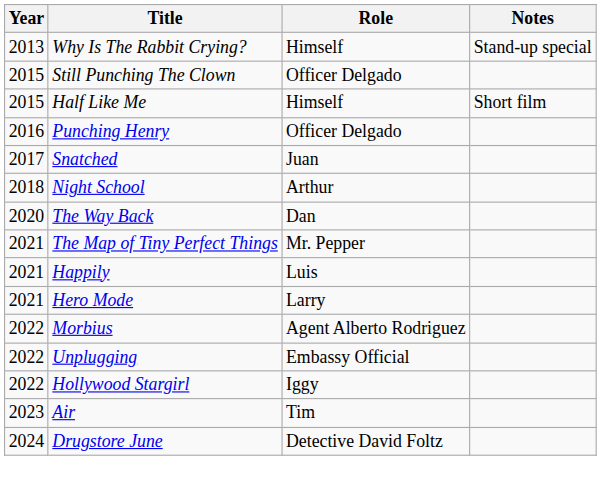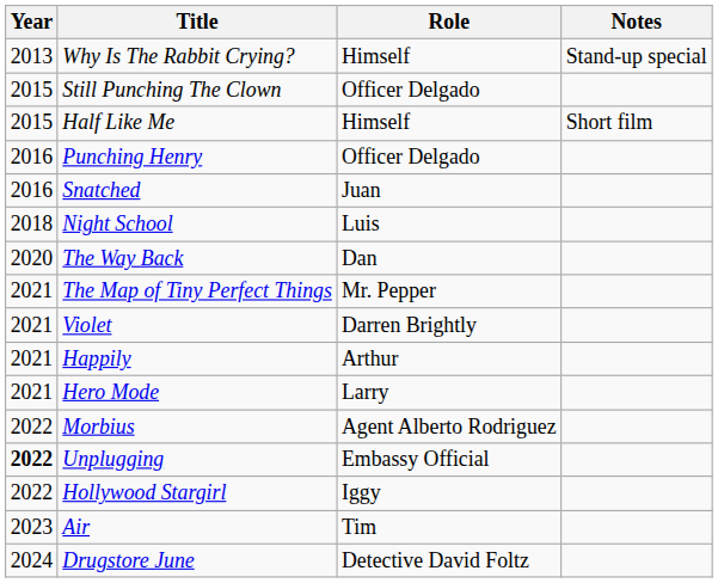 <table class="wikitable sortable">
 <tr>
 <th>Year</th>
 <th>Title</th>
 <th>Role</th>
 <th>Notes</th>
 </tr>
 <tr>
 <td>2013</td>
 <td><em>Why Is The Rabbit Crying?</em></td>
 <td>Himself</td>
 <td>Stand-up special</td>
 </tr>
 <tr>
 <td>2015</td>
 <td><em>Still Punching The Clown</em></td>
 <td>Officer Delgado</td>
 <td></td>
 </tr>
 <tr>
 <td>2015</td>
 <td><em>Half Like Me</em></td>
 <td>Himself</td>
 <td>Short film</td>
 </tr>
 <tr>
 <td>2016</td>
 <td><em><a href='#'>Punching Henry</a></em></td>
 <td>Officer Delgado</td>
 <td></td>
 </tr>
 <tr>
-<td>2017</td>
+<td>2016</td>
 <td><em><a href='#'>Snatched</a></em></td>
 <td>Juan</td>
 <td></td>
 </tr>
 <tr>
 <td>2018</td>
 <td><em><a href='#'>Night School</a></em></td>
-<td>Arthur</td>
+<td>Luis</td>
 <td></td>
 </tr>
 <tr>
 <td>2020</td>
 <td><em><a href='#'>The Way Back</a></em></td>
 <td>Dan</td>
 <td></td>
 </tr>
 <tr>
 <td>2021</td>
 <td><em><a href='#'>The Map of Tiny Perfect Things</a></em></td>
 <td>Mr. Pepper</td>
 <td></td>
 </tr>
 <tr>
 <td>2021</td>
+<td><em><a href='#'>Violet</a></em></td>
+<td>Darren Brightly</td>
+<td></td>
+</tr>
+<tr>
+<td>2021</td>
 <td><em><a href='#'>Happily</a></em></td>
-<td>Luis</td>
+<td>Arthur</td>
 <td></td>
 </tr>
 <tr>
 <td>2021</td>
 <td><em><a href='#'>Hero Mode</a></em></td>
 <td>Larry</td>
 <td></td>
 </tr>
 <tr>
 <td>2022</td>
 <td><em><a href='#'>Morbius</a></em></td>
 <td>Agent Alberto Rodriguez</td>
 <td></td>
 </tr>
 <tr>
-<td>2022</td>
+<td><strong>2022</strong></td>
 <td><em><a href='#'>Unplugging</a></em></td>
 <td>Embassy Official</td>
 <td></td>
 </tr>
 <tr>
 <td>2022</td>
 <td><em><a href='#'>Hollywood Stargirl</a></em></td>
 <td>Iggy</td>
 <td></td>
 </tr>
 <tr>
 <td>2023</td>
 <td><em><a href='#'>Air</a></em></td>
 <td>Tim</td>
 <td></td>
 </tr>
 <tr>
 <td>2024</td>
 <td><em><a href='#'>Drugstore June</a></em></td>
 <td>Detective David Foltz</td>
 <td></td>
 </tr>
 </table>
